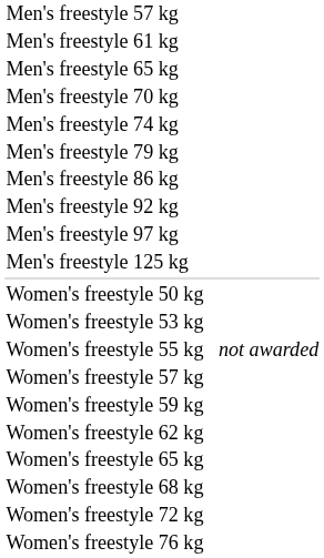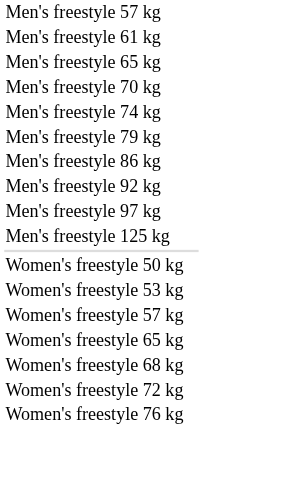 <table>
 <tr>
 <td rowspan=2>Men's freestyle 57 kg</td>
 <td rowspan=2></td>
 <td rowspan=2></td>
 <td></td>
 </tr>
 <tr>
 <td></td>
 </tr>
 <tr>
 <td>Men's freestyle 61 kg</td>
 <td></td>
 <td></td>
 <td></td>
 </tr>
 <tr>
 <td rowspan=2>Men's freestyle 65 kg</td>
 <td rowspan=2></td>
 <td rowspan=2></td>
 <td></td>
 </tr>
 <tr>
 <td></td>
 </tr>
 <tr>
 <td rowspan=2>Men's freestyle 70 kg</td>
 <td rowspan=2></td>
 <td rowspan=2 nowrap></td>
 <td></td>
 </tr>
 <tr>
 <td></td>
 </tr>
 <tr>
 <td rowspan=2>Men's freestyle 74 kg</td>
 <td rowspan=2></td>
 <td rowspan=2></td>
 <td></td>
 </tr>
 <tr>
 <td></td>
 </tr>
 <tr>
 <td rowspan=2>Men's freestyle 79 kg</td>
 <td rowspan=2></td>
 <td rowspan=2></td>
 <td></td>
 </tr>
 <tr>
 <td></td>
 </tr>
 <tr>
 <td>Men's freestyle 86 kg</td>
 <td></td>
 <td></td>
 <td></td>
 </tr>
 <tr>
 <td>Men's freestyle 92 kg</td>
 <td></td>
 <td></td>
 <td></td>
 </tr>
 <tr>
 <td>Men's freestyle 97 kg</td>
 <td></td>
 <td></td>
 <td nowrap></td>
 </tr>
 <tr>
 <td>Men's freestyle 125 kg</td>
 <td></td>
 <td></td>
 <td></td>
 </tr>
 <tr bgcolor=#dddddd>
 <td colspan=4></td>
 </tr>
 <tr>
 <td rowspan=2>Women's freestyle 50 kg</td>
 <td rowspan=2></td>
 <td rowspan=2></td>
 <td></td>
 </tr>
 <tr>
 <td></td>
 </tr>
 <tr>
 <td rowspan=2>Women's freestyle 53 kg</td>
 <td rowspan=2></td>
 <td rowspan=2></td>
 <td></td>
 </tr>
 <tr>
 <td></td>
 </tr>
 <tr>
-<td>Women's freestyle 55 kg</td>
-<td nowrap></td>
-<td></td>
-<td><em>not awarded</em></td>
-</tr>
-<tr>
 <td>Women's freestyle 57 kg</td>
-<td></td>
-<td></td>
-<td></td>
-</tr>
-<tr>
-<td>Women's freestyle 59 kg</td>
-<td></td>
-<td></td>
-<td></td>
-</tr>
-<tr>
-<td>Women's freestyle 62 kg</td>
 <td></td>
 <td></td>
 <td></td>
 </tr>
 <tr>
 <td>Women's freestyle 65 kg</td>
 <td></td>
 <td></td>
 <td></td>
 </tr>
 <tr>
 <td>Women's freestyle 68 kg</td>
 <td></td>
 <td></td>
 <td></td>
 </tr>
 <tr>
 <td rowspan=2>Women's freestyle 72 kg</td>
 <td rowspan=2></td>
 <td rowspan=2></td>
 <td></td>
 </tr>
 <tr>
 <td></td>
 </tr>
 <tr>
 <td>Women's freestyle 76 kg</td>
 <td></td>
 <td></td>
 <td></td>
 </tr>
 </table>
